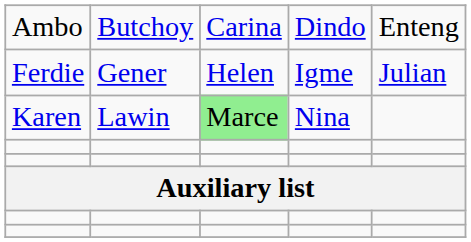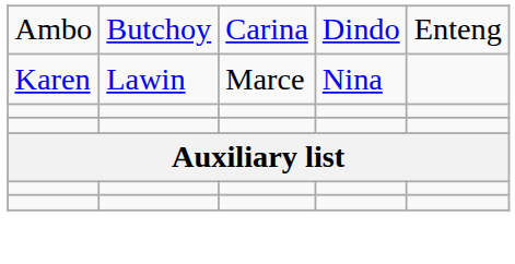 <table class="wikitable" style="float:right;">
 <tr>
 <td>Ambo</td>
 <td><a href='#'>Butchoy</a></td>
 <td><a href='#'>Carina</a></td>
 <td><a href='#'>Dindo</a></td>
 <td>Enteng</td>
 </tr>
 <tr>
-<td><a href='#'>Ferdie</a></td>
-<td><a href='#'>Gener</a></td>
-<td><a href='#'>Helen</a></td>
-<td><a href='#'>Igme</a></td>
-<td><a href='#'>Julian</a></td>
-</tr>
-<tr>
 <td><a href='#'>Karen</a></td>
 <td><a href='#'>Lawin</a></td>
-<td style="background: lightgreen;">Marce</td>
+<td>Marce</td>
 <td><a href='#'>Nina</a></td>
 <td></td>
 </tr>
 <tr>
 <td></td>
 <td></td>
 <td></td>
 <td></td>
 <td></td>
 </tr>
 <tr>
 <td></td>
 <td></td>
 <td></td>
 <td></td>
 <td></td>
 </tr>
 <tr>
 <th colspan=5>Auxiliary list</th>
 </tr>
 <tr>
 <td></td>
 <td></td>
 <td></td>
 <td></td>
 <td></td>
 </tr>
 <tr>
 <td></td>
 <td></td>
 <td></td>
 <td></td>
 <td></td>
 </tr>
 </table>
